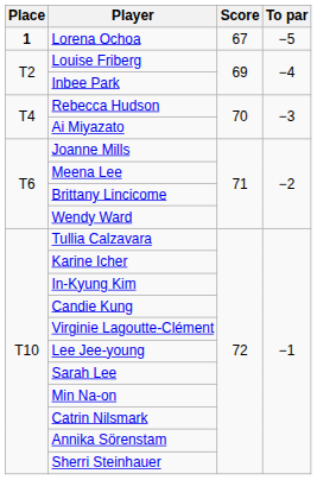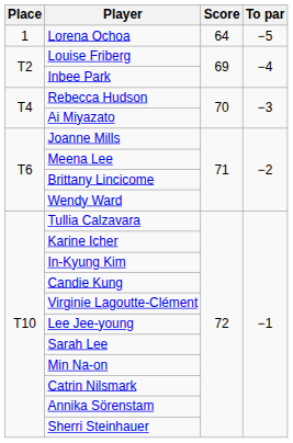 <table class="wikitable">
 <tr>
 <th>Place</th>
 <th>Player</th>
 <th>Score</th>
 <th>To par</th>
 </tr>
 <tr>
-<td align=center><strong>1</strong></td>
+<td align=center>1</td>
 <td> <a href='#'>Lorena Ochoa</a></td>
-<td align=center>67</td>
+<td align=center>64</td>
 <td align=center>−5</td>
 </tr>
 <tr>
 <td rowspan="2" align=center>T2</td>
 <td> <a href='#'>Louise Friberg</a></td>
 <td rowspan="2" align=center>69</td>
 <td rowspan="2" align=center>−4</td>
 </tr>
 <tr>
 <td> <a href='#'>Inbee Park</a></td>
 </tr>
 <tr>
 <td rowspan="2" align=center>T4</td>
 <td> <a href='#'>Rebecca Hudson</a></td>
 <td rowspan="2" align=center>70</td>
 <td rowspan="2" align=center>−3</td>
 </tr>
 <tr>
 <td> <a href='#'>Ai Miyazato</a></td>
 </tr>
 <tr>
 <td rowspan="4" align=center>T6</td>
 <td> <a href='#'>Joanne Mills</a></td>
 <td rowspan="4" align=center>71</td>
 <td rowspan="4" align=center>−2</td>
 </tr>
 <tr>
 <td> <a href='#'>Meena Lee</a></td>
 </tr>
 <tr>
 <td> <a href='#'>Brittany Lincicome</a></td>
 </tr>
 <tr>
 <td> <a href='#'>Wendy Ward</a></td>
 </tr>
 <tr>
 <td rowspan="11" align=center>T10</td>
 <td> <a href='#'>Tullia Calzavara</a></td>
 <td rowspan="11" align=center>72</td>
 <td rowspan="11" align=center>−1</td>
 </tr>
 <tr>
 <td> <a href='#'>Karine Icher</a></td>
 </tr>
 <tr>
 <td> <a href='#'>In-Kyung Kim</a></td>
 </tr>
 <tr>
 <td> <a href='#'>Candie Kung</a></td>
 </tr>
 <tr>
 <td> <a href='#'>Virginie Lagoutte-Clément</a></td>
 </tr>
 <tr>
 <td> <a href='#'>Lee Jee-young</a></td>
 </tr>
 <tr>
 <td> <a href='#'>Sarah Lee</a></td>
 </tr>
 <tr>
 <td> <a href='#'>Min Na-on</a></td>
 </tr>
 <tr>
 <td> <a href='#'>Catrin Nilsmark</a></td>
 </tr>
 <tr>
 <td> <a href='#'>Annika Sörenstam</a></td>
 </tr>
 <tr>
 <td> <a href='#'>Sherri Steinhauer</a></td>
 </tr>
 </table>
